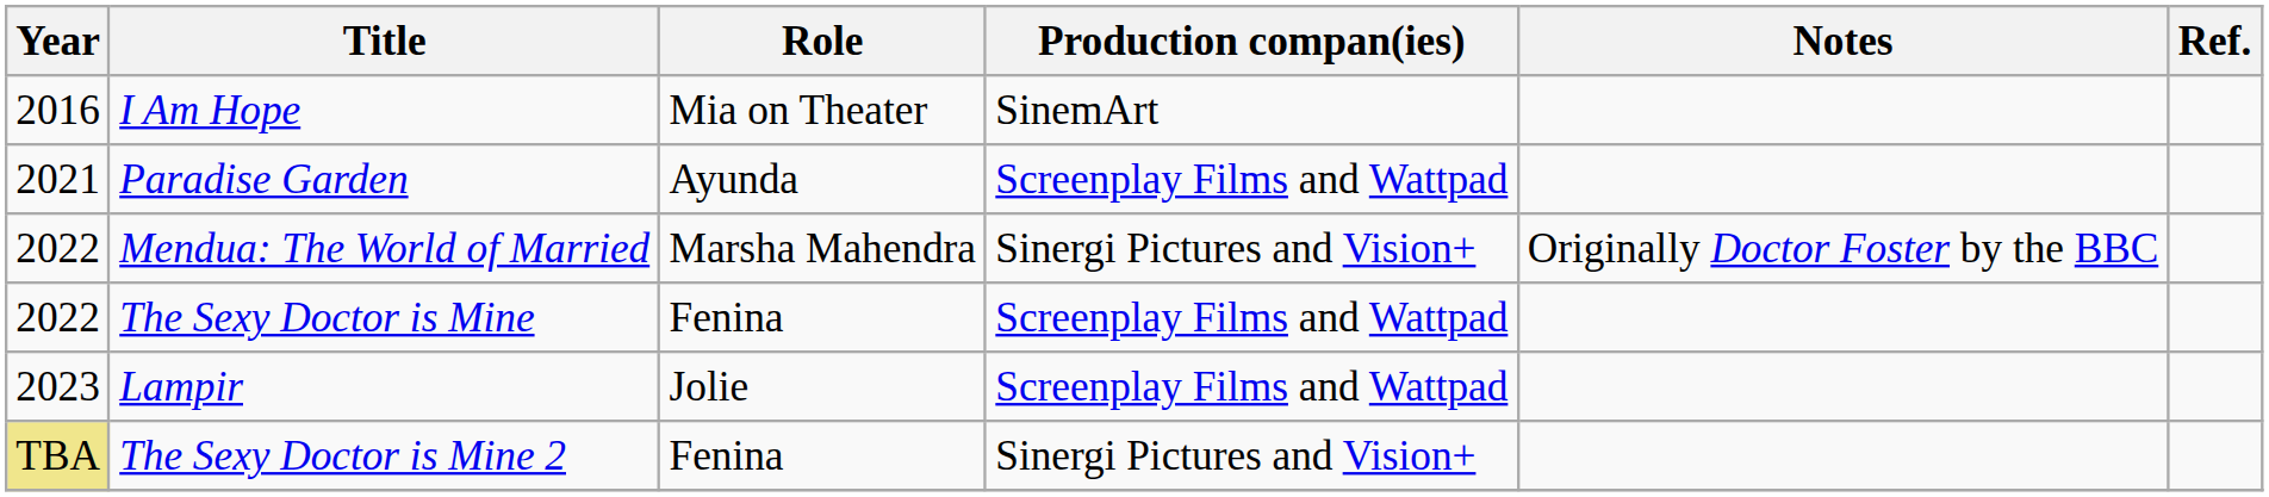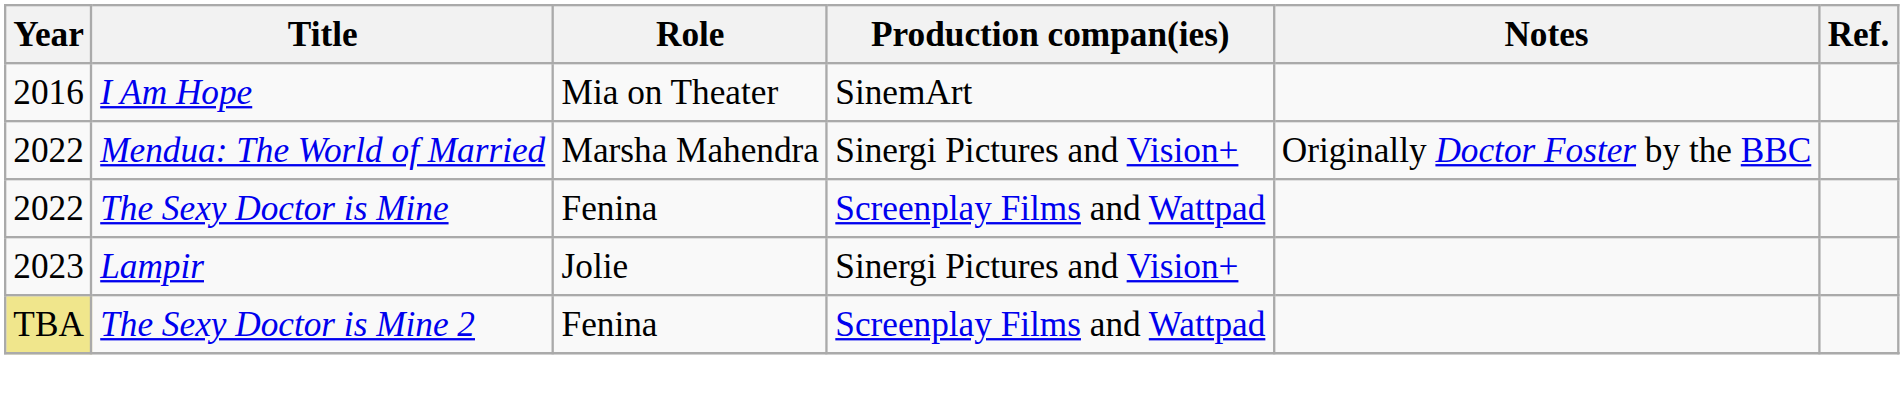 <table class="wikitable" style="font-size: 95%;">
 <tr>
 <th>Year</th>
 <th>Title</th>
 <th>Role</th>
 <th>Production compan(ies)</th>
 <th>Notes</th>
 <th>Ref.</th>
 </tr>
 <tr>
 <td>2016</td>
 <td><em><a href='#'>I Am Hope</a></em></td>
 <td>Mia on Theater</td>
 <td>SinemArt</td>
-<td></td>
-<td></td>
-</tr>
-<tr>
-<td>2021</td>
-<td><em><a href='#'>Paradise Garden</a></em></td>
-<td>Ayunda</td>
-<td><a href='#'>Screenplay Films</a> and <a href='#'>Wattpad</a></td>
 <td></td>
 <td></td>
 </tr>
 <tr>
 <td>2022</td>
 <td><em><a href='#'>Mendua: The World of Married</a></em></td>
 <td>Marsha Mahendra</td>
 <td>Sinergi Pictures and <a href='#'>Vision+</a></td>
 <td>Originally <em><a href='#'>Doctor Foster</a></em> by the <a href='#'>BBC</a></td>
 <td></td>
 </tr>
 <tr>
 <td>2022</td>
 <td><em><a href='#'>The Sexy Doctor is Mine</a></em></td>
 <td>Fenina</td>
 <td><a href='#'>Screenplay Films</a> and <a href='#'>Wattpad</a></td>
 <td></td>
 <td></td>
 </tr>
 <tr>
 <td>2023</td>
 <td><em><a href='#'>Lampir</a></em></td>
 <td>Jolie</td>
-<td><a href='#'>Screenplay Films</a> and <a href='#'>Wattpad</a></td>
+<td>Sinergi Pictures and <a href='#'>Vision+</a></td>
 <td></td>
 <td></td>
 </tr>
 <tr>
 <td style="background: khaki;">TBA</td>
 <td><em><a href='#'>The Sexy Doctor is Mine 2</a></em></td>
 <td>Fenina</td>
-<td>Sinergi Pictures and <a href='#'>Vision+</a></td>
+<td><a href='#'>Screenplay Films</a> and <a href='#'>Wattpad</a></td>
 <td></td>
 <td></td>
 </tr>
 <tr>
 </tr>
 </table>
